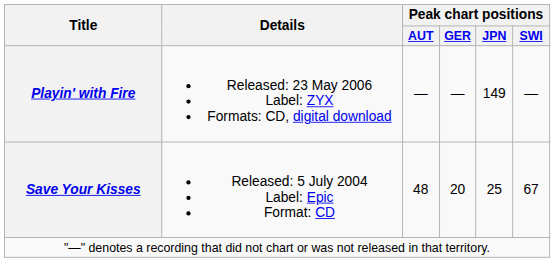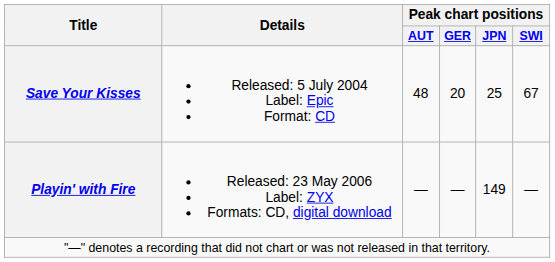 <table class="wikitable plainrowheaders" style="text-align:center">
 <tr>
 <th scope="col" rowspan="2" style="width:11em;">Title</th>
 <th scope="col" rowspan="2" style="width:17em;">Details</th>
 <th scope="col" colspan="4">Peak chart positions</th>
 </tr>
 <tr>
 <th scope="col" style="width:2.5em;font-size:90%;"><a href='#'>AUT</a><br></th>
 <th scope="col" style="width:2.5em;font-size:90%;"><a href='#'>GER</a><br></th>
 <th scope="col" style="width:2.5em;font-size:90%;"><a href='#'>JPN</a><br></th>
 <th scope="col" style="width:2.5em;font-size:90%;"><a href='#'>SWI</a><br></th>
 </tr>
 <tr>
+<th scope="row"><em><a href='#'>Save Your Kisses</a></em></th>
+<td><br><ul><li>Released: 5 July 2004</li><li>Label: <a href='#'>Epic</a></li><li>Format: <a href='#'>CD</a></li></ul></td>
+<td>48</td>
+<td>20</td>
+<td>25</td>
+<td>67</td>
+</tr>
+<tr>
 <th scope="row"><em><a href='#'>Playin' with Fire</a></em></th>
 <td><br><ul><li>Released: 23 May 2006</li><li>Label: <a href='#'>ZYX</a></li><li>Formats: CD, <a href='#'>digital download</a></li></ul></td>
 <td>—</td>
 <td>—</td>
 <td>149</td>
 <td>—</td>
 </tr>
 <tr>
-<th scope="row"><em><a href='#'>Save Your Kisses</a></em></th>
-<td><br><ul><li>Released: 5 July 2004</li><li>Label: <a href='#'>Epic</a></li><li>Format: <a href='#'>CD</a></li></ul></td>
-<td>48</td>
-<td>20</td>
-<td>25</td>
-<td>67</td>
-</tr>
-<tr>
 <td colspan="6" style="font-size:90%">"—" denotes a recording that did not chart or was not released in that territory.</td>
 </tr>
 </table>
